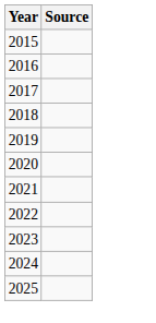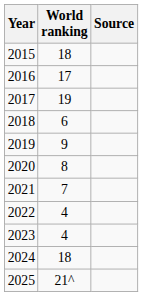 <table class="wikitable" style="text-align:center; font-size: 95%;">
 <tr>
 <th>Year</th>
+<th>World<br>ranking</th>
 <th>Source</th>
 </tr>
 <tr>
 <td>2015</td>
+<td>18</td>
 <td></td>
 </tr>
 <tr>
 <td>2016</td>
+<td>17</td>
 <td></td>
 </tr>
 <tr>
 <td>2017</td>
+<td>19</td>
 <td></td>
 </tr>
 <tr>
 <td>2018</td>
+<td>6</td>
 <td></td>
 </tr>
 <tr>
 <td>2019</td>
+<td>9</td>
 <td></td>
 </tr>
 <tr>
 <td>2020</td>
+<td>8</td>
 <td></td>
 </tr>
 <tr>
 <td>2021</td>
+<td>7</td>
 <td></td>
 </tr>
 <tr>
 <td>2022</td>
+<td>4</td>
 <td></td>
 </tr>
 <tr>
 <td>2023</td>
+<td>4</td>
 <td></td>
 </tr>
 <tr>
 <td>2024</td>
+<td>18</td>
 <td></td>
 </tr>
 <tr>
 <td>2025</td>
+<td>21^</td>
 <td></td>
 </tr>
 </table>
